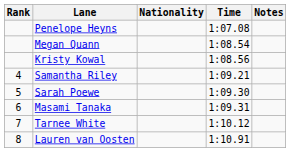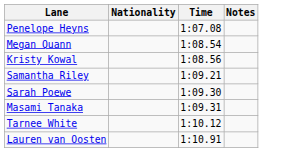 <table class="wikitable sortable" style="text-align:center">
 <tr>
-<th>Rank</th>
 <th>Lane</th>
 <th>Nationality</th>
 <th>Time</th>
 <th>Notes</th>
 </tr>
 <tr>
-<td></td>
 <td align=left><a href='#'>Penelope Heyns</a></td>
 <td align=left></td>
 <td>1:07.08</td>
 <td></td>
 </tr>
 <tr>
-<td></td>
 <td align=left><a href='#'>Megan Quann</a></td>
 <td align=left></td>
 <td>1:08.54</td>
 <td></td>
 </tr>
 <tr>
-<td></td>
 <td align=left><a href='#'>Kristy Kowal</a></td>
 <td align=left></td>
 <td>1:08.56</td>
 <td></td>
 </tr>
 <tr>
-<td>4</td>
 <td align=left><a href='#'>Samantha Riley</a></td>
 <td align=left></td>
 <td>1:09.21</td>
 <td></td>
 </tr>
 <tr>
-<td>5</td>
 <td align=left><a href='#'>Sarah Poewe</a></td>
 <td align=left></td>
 <td>1:09.30</td>
 <td></td>
 </tr>
 <tr>
-<td>6</td>
 <td align=left><a href='#'>Masami Tanaka</a></td>
 <td align=left></td>
 <td>1:09.31</td>
 <td></td>
 </tr>
 <tr>
-<td>7</td>
 <td align=left><a href='#'>Tarnee White</a></td>
 <td align=left></td>
 <td>1:10.12</td>
 <td></td>
 </tr>
 <tr>
-<td>8</td>
 <td align=left><a href='#'>Lauren van Oosten</a></td>
 <td align=left></td>
 <td>1:10.91</td>
 <td></td>
 </tr>
 </table>
